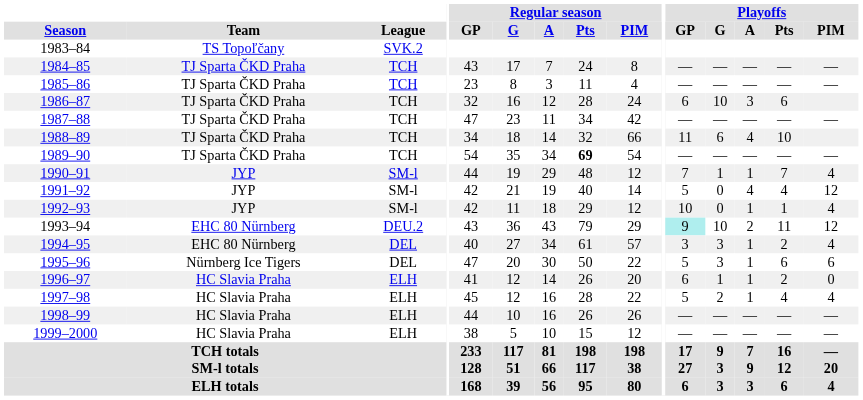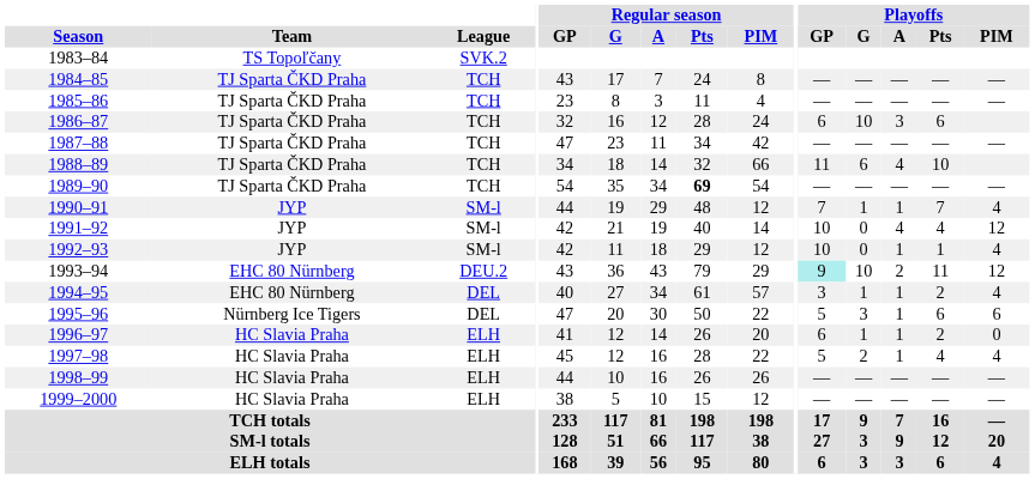 <table border="0" cellpadding="1" cellspacing="0" style="text-align:center; width:60em">
 <tr bgcolor="#e0e0e0">
 <th colspan="3" bgcolor="#ffffff"></th>
 <th rowspan="99" bgcolor="#ffffff"></th>
 <th colspan="5"><a href='#'>Regular season</a></th>
 <th rowspan="99" bgcolor="#ffffff"></th>
 <th colspan="5"><a href='#'>Playoffs</a></th>
 </tr>
 <tr bgcolor="#e0e0e0">
 <th><a href='#'>Season</a></th>
 <th>Team</th>
 <th>League</th>
 <th>GP</th>
 <th><a href='#'>G</a></th>
 <th><a href='#'>A</a></th>
 <th><a href='#'>Pts</a></th>
 <th><a href='#'>PIM</a></th>
 <th>GP</th>
 <th>G</th>
 <th>A</th>
 <th>Pts</th>
 <th>PIM</th>
 </tr>
 <tr>
 <td>1983–84</td>
 <td><a href='#'>TS Topoľčany</a></td>
 <td><a href='#'>SVK.2</a></td>
 <td></td>
 <td></td>
 <td></td>
 <td></td>
 <td></td>
 <td></td>
 <td></td>
 <td></td>
 <td></td>
 <td></td>
 </tr>
 <tr bgcolor="#f0f0f0">
 <td><a href='#'>1984–85</a></td>
 <td><a href='#'>TJ Sparta ČKD Praha</a></td>
 <td><a href='#'>TCH</a></td>
 <td>43</td>
 <td>17</td>
 <td>7</td>
 <td>24</td>
 <td>8</td>
 <td>—</td>
 <td>—</td>
 <td>—</td>
 <td>—</td>
 <td>—</td>
 </tr>
 <tr>
 <td><a href='#'>1985–86</a></td>
 <td>TJ Sparta ČKD Praha</td>
 <td><a href='#'>TCH</a></td>
 <td>23</td>
 <td>8</td>
 <td>3</td>
 <td>11</td>
 <td>4</td>
 <td>—</td>
 <td>—</td>
 <td>—</td>
 <td>—</td>
 <td>—</td>
 </tr>
 <tr bgcolor="#f0f0f0">
 <td><a href='#'>1986–87</a></td>
 <td>TJ Sparta ČKD Praha</td>
 <td>TCH</td>
 <td>32</td>
 <td>16</td>
 <td>12</td>
 <td>28</td>
 <td>24</td>
 <td>6</td>
 <td>10</td>
 <td>3</td>
 <td>6</td>
 <td></td>
 </tr>
 <tr>
 <td><a href='#'>1987–88</a></td>
 <td>TJ Sparta ČKD Praha</td>
 <td>TCH</td>
 <td>47</td>
 <td>23</td>
 <td>11</td>
 <td>34</td>
 <td>42</td>
 <td>—</td>
 <td>—</td>
 <td>—</td>
 <td>—</td>
 <td>—</td>
 </tr>
 <tr bgcolor="#f0f0f0">
 <td><a href='#'>1988–89</a></td>
 <td>TJ Sparta ČKD Praha</td>
 <td>TCH</td>
 <td>34</td>
 <td>18</td>
 <td>14</td>
 <td>32</td>
 <td>66</td>
 <td>11</td>
 <td>6</td>
 <td>4</td>
 <td>10</td>
 <td></td>
 </tr>
 <tr>
 <td><a href='#'>1989–90</a></td>
 <td>TJ Sparta ČKD Praha</td>
 <td>TCH</td>
 <td>54</td>
 <td>35</td>
 <td>34</td>
 <td><strong>69</strong></td>
 <td>54</td>
 <td>—</td>
 <td>—</td>
 <td>—</td>
 <td>—</td>
 <td>—</td>
 </tr>
 <tr bgcolor="#f0f0f0">
 <td><a href='#'>1990–91</a></td>
 <td><a href='#'>JYP</a></td>
 <td><a href='#'>SM-l</a></td>
 <td>44</td>
 <td>19</td>
 <td>29</td>
 <td>48</td>
 <td>12</td>
 <td>7</td>
 <td>1</td>
 <td>1</td>
 <td>7</td>
 <td>4</td>
 </tr>
 <tr>
 <td><a href='#'>1991–92</a></td>
 <td>JYP</td>
 <td>SM-l</td>
 <td>42</td>
 <td>21</td>
 <td>19</td>
 <td>40</td>
 <td>14</td>
-<td>5</td>
+<td>10</td>
 <td>0</td>
 <td>4</td>
 <td>4</td>
 <td>12</td>
 </tr>
 <tr bgcolor="#f0f0f0">
 <td><a href='#'>1992–93</a></td>
 <td>JYP</td>
 <td>SM-l</td>
 <td>42</td>
 <td>11</td>
 <td>18</td>
 <td>29</td>
 <td>12</td>
 <td>10</td>
 <td>0</td>
 <td>1</td>
 <td>1</td>
 <td>4</td>
 </tr>
 <tr>
 <td>1993–94</td>
 <td><a href='#'>EHC 80 Nürnberg</a></td>
 <td><a href='#'>DEU.2</a></td>
 <td>43</td>
 <td>36</td>
 <td>43</td>
 <td>79</td>
 <td>29</td>
 <td style="background: paleturquoise;">9</td>
 <td>10</td>
 <td>2</td>
 <td>11</td>
 <td>12</td>
 </tr>
 <tr bgcolor="#f0f0f0">
 <td><a href='#'>1994–95</a></td>
 <td>EHC 80 Nürnberg</td>
 <td><a href='#'>DEL</a></td>
 <td>40</td>
 <td>27</td>
 <td>34</td>
 <td>61</td>
 <td>57</td>
 <td>3</td>
-<td>3</td>
+<td>1</td>
 <td>1</td>
 <td>2</td>
 <td>4</td>
 </tr>
 <tr>
 <td><a href='#'>1995–96</a></td>
 <td>Nürnberg Ice Tigers</td>
 <td>DEL</td>
 <td>47</td>
 <td>20</td>
 <td>30</td>
 <td>50</td>
 <td>22</td>
 <td>5</td>
 <td>3</td>
 <td>1</td>
 <td>6</td>
 <td>6</td>
 </tr>
 <tr bgcolor="#f0f0f0">
 <td><a href='#'>1996–97</a></td>
 <td><a href='#'>HC Slavia Praha</a></td>
 <td><a href='#'>ELH</a></td>
 <td>41</td>
 <td>12</td>
 <td>14</td>
 <td>26</td>
 <td>20</td>
 <td>6</td>
 <td>1</td>
 <td>1</td>
 <td>2</td>
 <td>0</td>
 </tr>
 <tr>
 <td><a href='#'>1997–98</a></td>
 <td>HC Slavia Praha</td>
 <td>ELH</td>
 <td>45</td>
 <td>12</td>
 <td>16</td>
 <td>28</td>
 <td>22</td>
 <td>5</td>
 <td>2</td>
 <td>1</td>
 <td>4</td>
 <td>4</td>
 </tr>
 <tr bgcolor="#f0f0f0">
 <td><a href='#'>1998–99</a></td>
 <td>HC Slavia Praha</td>
 <td>ELH</td>
 <td>44</td>
 <td>10</td>
 <td>16</td>
 <td>26</td>
 <td>26</td>
 <td>—</td>
 <td>—</td>
 <td>—</td>
 <td>—</td>
 <td>—</td>
 </tr>
 <tr>
 <td><a href='#'>1999–2000</a></td>
 <td>HC Slavia Praha</td>
 <td>ELH</td>
 <td>38</td>
 <td>5</td>
 <td>10</td>
 <td>15</td>
 <td>12</td>
 <td>—</td>
 <td>—</td>
 <td>—</td>
 <td>—</td>
 <td>—</td>
 </tr>
 <tr bgcolor="#e0e0e0">
 <th colspan="3">TCH totals</th>
 <th>233</th>
 <th>117</th>
 <th>81</th>
 <th>198</th>
 <th>198</th>
 <th>17</th>
 <th>9</th>
 <th>7</th>
 <th>16</th>
 <th>—</th>
 </tr>
 <tr bgcolor="#e0e0e0">
 <th colspan="3">SM-l totals</th>
 <th>128</th>
 <th>51</th>
 <th>66</th>
 <th>117</th>
 <th>38</th>
 <th>27</th>
 <th>3</th>
 <th>9</th>
 <th>12</th>
 <th>20</th>
 </tr>
 <tr bgcolor="#e0e0e0">
 <th colspan="3">ELH totals</th>
 <th>168</th>
 <th>39</th>
 <th>56</th>
 <th>95</th>
 <th>80</th>
 <th>6</th>
 <th>3</th>
 <th>3</th>
 <th>6</th>
 <th>4</th>
 </tr>
 </table>
